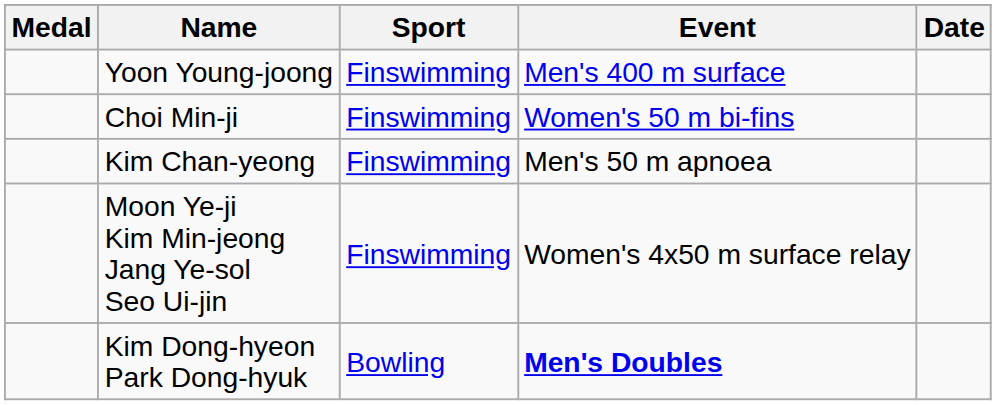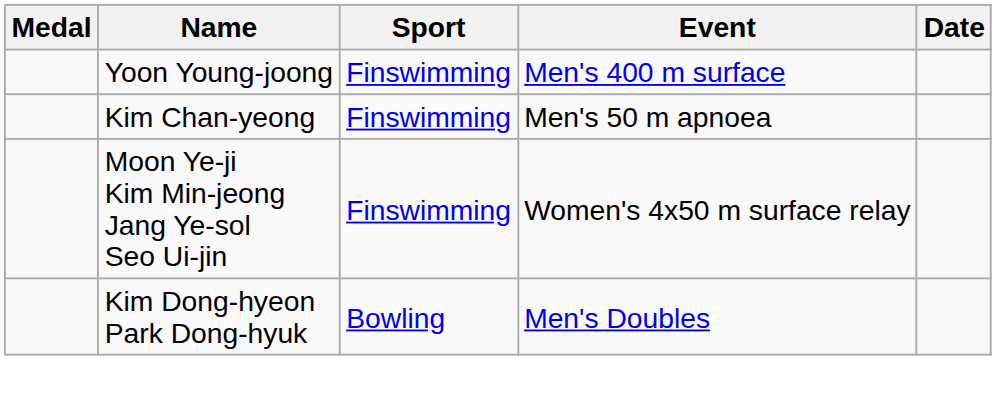 <table class="wikitable sortable" style="font-size: 95%;">
 <tr>
 <th>Medal</th>
 <th>Name</th>
 <th>Sport</th>
 <th>Event</th>
 <th>Date</th>
 </tr>
 <tr>
 <td></td>
 <td>Yoon Young-joong</td>
 <td><a href='#'>Finswimming</a></td>
 <td><a href='#'>Men's 400 m surface</a></td>
-<td></td>
-</tr>
-<tr>
-<td></td>
-<td>Choi Min-ji</td>
-<td><a href='#'>Finswimming</a></td>
-<td><a href='#'>Women's 50 m bi-fins</a></td>
 <td></td>
 </tr>
 <tr>
 <td></td>
 <td>Kim Chan-yeong</td>
 <td><a href='#'>Finswimming</a></td>
 <td>Men's 50 m apnoea</td>
 <td></td>
 </tr>
 <tr>
 <td></td>
 <td>Moon Ye-ji<br>Kim Min-jeong<br>Jang Ye-sol<br>Seo Ui-jin</td>
 <td><a href='#'>Finswimming</a></td>
 <td>Women's 4x50 m surface relay</td>
 <td></td>
 </tr>
 <tr>
 <td></td>
 <td>Kim Dong-hyeon<br>Park Dong-hyuk</td>
 <td><a href='#'>Bowling</a></td>
-<td><strong><a href='#'>Men's Doubles</a></strong></td>
+<td><a href='#'>Men's Doubles</a></td>
 <td></td>
 </tr>
 </table>
